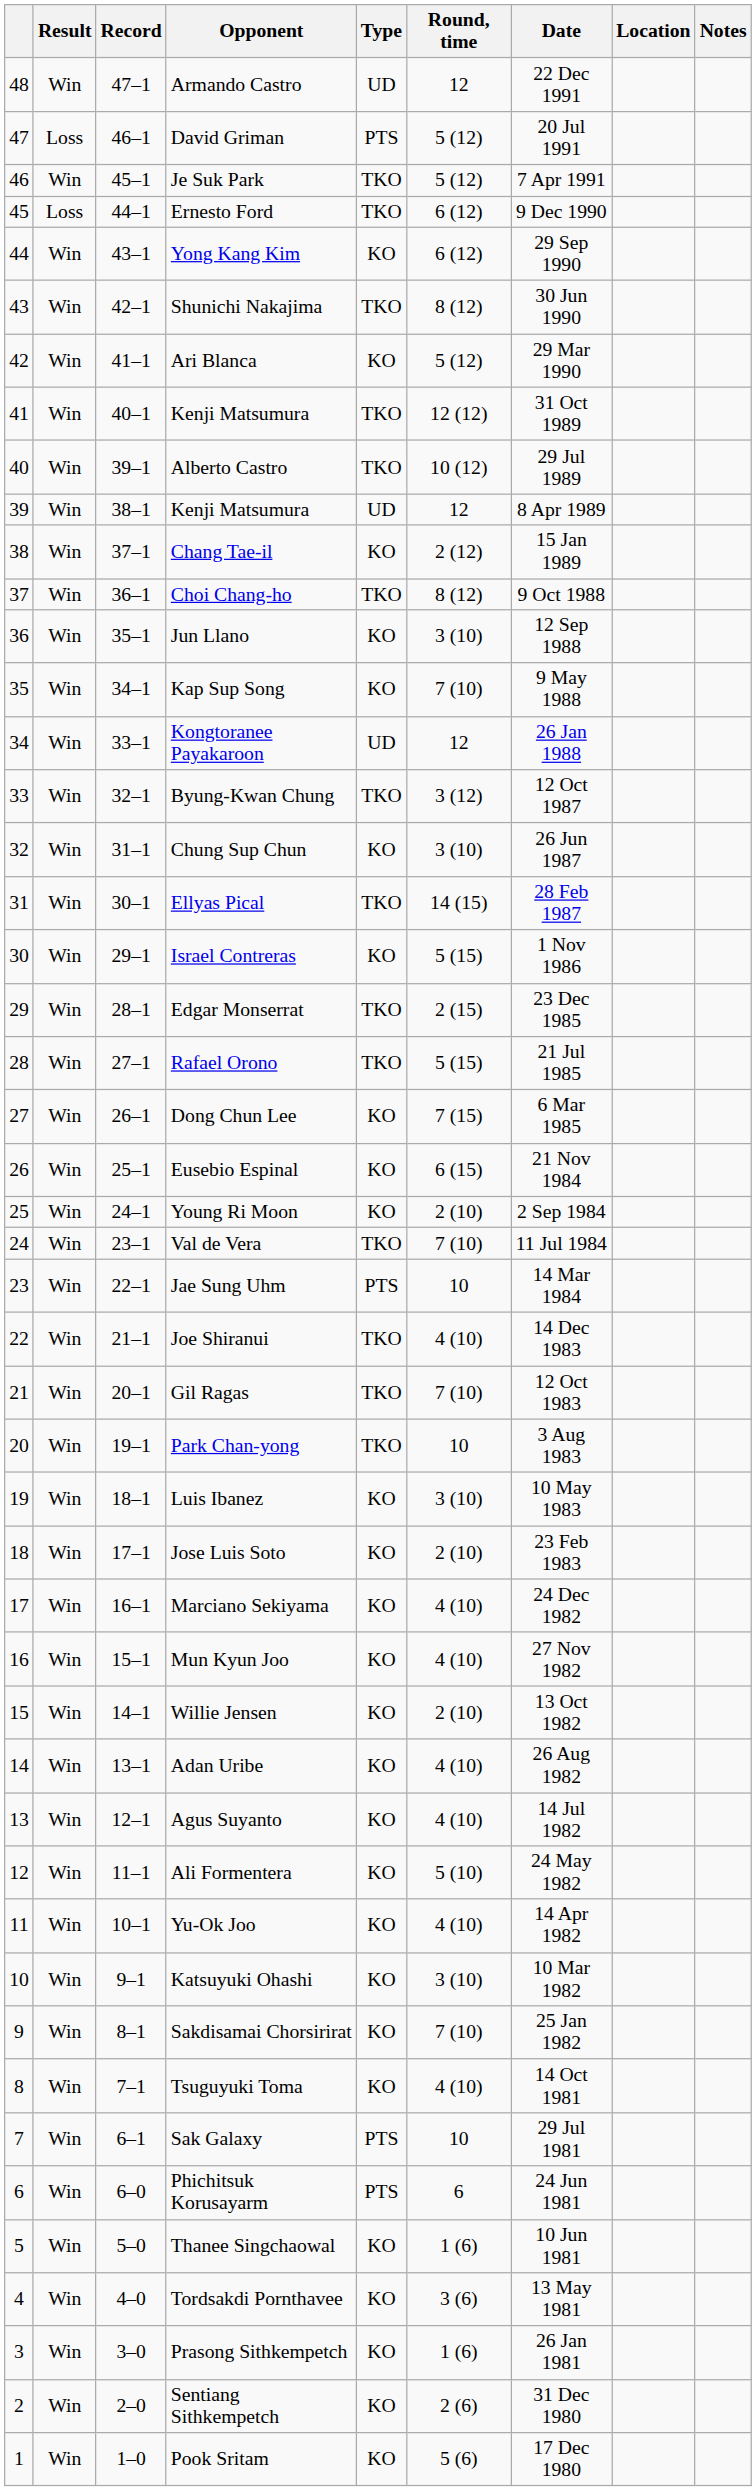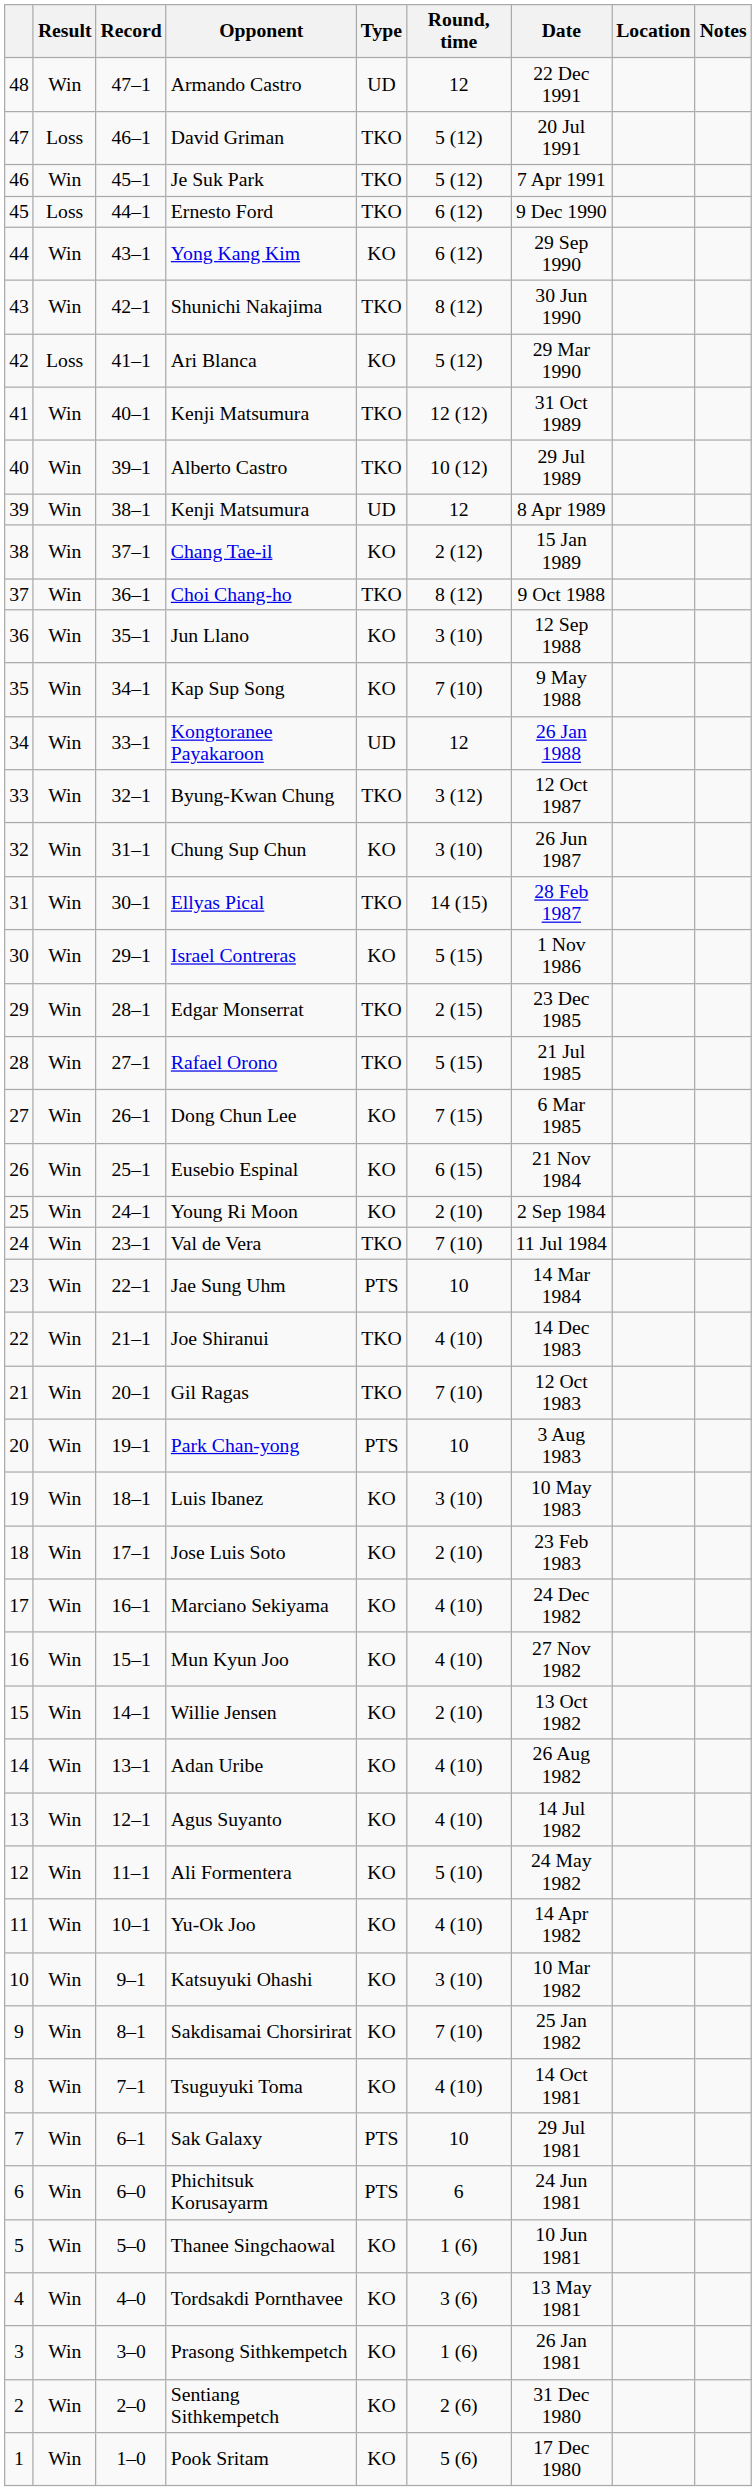 <table class="wikitable" style="text-align:center">
 <tr>
 <th></th>
 <th>Result</th>
 <th>Record</th>
 <th>Opponent</th>
 <th>Type</th>
 <th>Round, time</th>
 <th>Date</th>
 <th>Location</th>
 <th>Notes</th>
 </tr>
 <tr>
 <td>48</td>
 <td>Win</td>
 <td>47–1</td>
 <td style="text-align:left;">Armando Castro</td>
 <td>UD</td>
 <td>12</td>
 <td>22 Dec 1991</td>
 <td style="text-align:left;"></td>
 <td style="text-align:left;"></td>
 </tr>
 <tr>
 <td>47</td>
 <td>Loss</td>
 <td>46–1</td>
 <td style="text-align:left;">David Griman</td>
-<td>PTS</td>
+<td>TKO</td>
 <td>5 (12)</td>
 <td>20 Jul 1991</td>
 <td style="text-align:left;"></td>
 <td style="text-align:left;"></td>
 </tr>
 <tr>
 <td>46</td>
 <td>Win</td>
 <td>45–1</td>
 <td style="text-align:left;">Je Suk Park</td>
 <td>TKO</td>
 <td>5 (12)</td>
 <td>7 Apr 1991</td>
 <td style="text-align:left;"></td>
 <td style="text-align:left;"></td>
 </tr>
 <tr>
 <td>45</td>
 <td>Loss</td>
 <td>44–1</td>
 <td style="text-align:left;">Ernesto Ford</td>
 <td>TKO</td>
 <td>6 (12)</td>
 <td>9 Dec 1990</td>
 <td style="text-align:left;"></td>
 <td style="text-align:left;"></td>
 </tr>
 <tr>
 <td>44</td>
 <td>Win</td>
 <td>43–1</td>
 <td style="text-align:left;"><a href='#'>Yong Kang Kim</a></td>
 <td>KO</td>
 <td>6 (12)</td>
 <td>29 Sep 1990</td>
 <td style="text-align:left;"></td>
 <td style="text-align:left;"></td>
 </tr>
 <tr>
 <td>43</td>
 <td>Win</td>
 <td>42–1</td>
 <td style="text-align:left;">Shunichi Nakajima</td>
 <td>TKO</td>
 <td>8 (12)</td>
 <td>30 Jun 1990</td>
 <td style="text-align:left;"></td>
 <td style="text-align:left;"></td>
 </tr>
 <tr>
 <td>42</td>
-<td>Win</td>
+<td>Loss</td>
 <td>41–1</td>
 <td style="text-align:left;">Ari Blanca</td>
 <td>KO</td>
 <td>5 (12)</td>
 <td>29 Mar 1990</td>
 <td style="text-align:left;"></td>
 <td style="text-align:left;"></td>
 </tr>
 <tr>
 <td>41</td>
 <td>Win</td>
 <td>40–1</td>
 <td style="text-align:left;">Kenji Matsumura</td>
 <td>TKO</td>
 <td>12 (12)</td>
 <td>31 Oct 1989</td>
 <td style="text-align:left;"></td>
 <td style="text-align:left;"></td>
 </tr>
 <tr>
 <td>40</td>
 <td>Win</td>
 <td>39–1</td>
 <td style="text-align:left;">Alberto Castro</td>
 <td>TKO</td>
 <td>10 (12)</td>
 <td>29 Jul 1989</td>
 <td style="text-align:left;"></td>
 <td style="text-align:left;"></td>
 </tr>
 <tr>
 <td>39</td>
 <td>Win</td>
 <td>38–1</td>
 <td style="text-align:left;">Kenji Matsumura</td>
 <td>UD</td>
 <td>12</td>
 <td>8 Apr 1989</td>
 <td style="text-align:left;"></td>
 <td style="text-align:left;"></td>
 </tr>
 <tr>
 <td>38</td>
 <td>Win</td>
 <td>37–1</td>
 <td style="text-align:left;"><a href='#'>Chang Tae-il</a></td>
 <td>KO</td>
 <td>2 (12)</td>
 <td>15 Jan 1989</td>
 <td style="text-align:left;"></td>
 <td style="text-align:left;"></td>
 </tr>
 <tr>
 <td>37</td>
 <td>Win</td>
 <td>36–1</td>
 <td style="text-align:left;"><a href='#'>Choi Chang-ho</a></td>
 <td>TKO</td>
 <td>8 (12)</td>
 <td>9 Oct 1988</td>
 <td style="text-align:left;"></td>
 <td style="text-align:left;"></td>
 </tr>
 <tr>
 <td>36</td>
 <td>Win</td>
 <td>35–1</td>
 <td style="text-align:left;">Jun Llano</td>
 <td>KO</td>
 <td>3 (10)</td>
 <td>12 Sep 1988</td>
 <td style="text-align:left;"></td>
 <td style="text-align:left;"></td>
 </tr>
 <tr>
 <td>35</td>
 <td>Win</td>
 <td>34–1</td>
 <td style="text-align:left;">Kap Sup Song</td>
 <td>KO</td>
 <td>7 (10)</td>
 <td>9 May 1988</td>
 <td style="text-align:left;"></td>
 <td style="text-align:left;"></td>
 </tr>
 <tr>
 <td>34</td>
 <td>Win</td>
 <td>33–1</td>
 <td style="text-align:left;"><a href='#'>Kongtoranee Payakaroon</a></td>
 <td>UD</td>
 <td>12</td>
 <td><a href='#'>26 Jan 1988</a></td>
 <td style="text-align:left;"></td>
 <td style="text-align:left;"></td>
 </tr>
 <tr>
 <td>33</td>
 <td>Win</td>
 <td>32–1</td>
 <td style="text-align:left;">Byung-Kwan Chung</td>
 <td>TKO</td>
 <td>3 (12)</td>
 <td>12 Oct 1987</td>
 <td style="text-align:left;"></td>
 <td style="text-align:left;"></td>
 </tr>
 <tr>
 <td>32</td>
 <td>Win</td>
 <td>31–1</td>
 <td style="text-align:left;">Chung Sup Chun</td>
 <td>KO</td>
 <td>3 (10)</td>
 <td>26 Jun 1987</td>
 <td style="text-align:left;"></td>
 <td style="text-align:left;"></td>
 </tr>
 <tr>
 <td>31</td>
 <td>Win</td>
 <td>30–1</td>
 <td style="text-align:left;"><a href='#'>Ellyas Pical</a></td>
 <td>TKO</td>
 <td>14 (15)</td>
 <td><a href='#'>28 Feb 1987</a></td>
 <td style="text-align:left;"></td>
 <td style="text-align:left;"></td>
 </tr>
 <tr>
 <td>30</td>
 <td>Win</td>
 <td>29–1</td>
 <td style="text-align:left;"><a href='#'>Israel Contreras</a></td>
 <td>KO</td>
 <td>5 (15)</td>
 <td>1 Nov 1986</td>
 <td style="text-align:left;"></td>
 <td style="text-align:left;"></td>
 </tr>
 <tr>
 <td>29</td>
 <td>Win</td>
 <td>28–1</td>
 <td style="text-align:left;">Edgar Monserrat</td>
 <td>TKO</td>
 <td>2 (15)</td>
 <td>23 Dec 1985</td>
 <td style="text-align:left;"></td>
 <td style="text-align:left;"></td>
 </tr>
 <tr>
 <td>28</td>
 <td>Win</td>
 <td>27–1</td>
 <td style="text-align:left;"><a href='#'>Rafael Orono</a></td>
 <td>TKO</td>
 <td>5 (15)</td>
 <td>21 Jul 1985</td>
 <td style="text-align:left;"></td>
 <td style="text-align:left;"></td>
 </tr>
 <tr>
 <td>27</td>
 <td>Win</td>
 <td>26–1</td>
 <td style="text-align:left;">Dong Chun Lee</td>
 <td>KO</td>
 <td>7 (15)</td>
 <td>6 Mar 1985</td>
 <td style="text-align:left;"></td>
 <td style="text-align:left;"></td>
 </tr>
 <tr>
 <td>26</td>
 <td>Win</td>
 <td>25–1</td>
 <td style="text-align:left;">Eusebio Espinal</td>
 <td>KO</td>
 <td>6 (15)</td>
 <td>21 Nov 1984</td>
 <td style="text-align:left;"></td>
 <td style="text-align:left;"></td>
 </tr>
 <tr>
 <td>25</td>
 <td>Win</td>
 <td>24–1</td>
 <td style="text-align:left;">Young Ri Moon</td>
 <td>KO</td>
 <td>2 (10)</td>
 <td>2 Sep 1984</td>
 <td style="text-align:left;"></td>
 <td style="text-align:left;"></td>
 </tr>
 <tr>
 <td>24</td>
 <td>Win</td>
 <td>23–1</td>
 <td style="text-align:left;">Val de Vera</td>
 <td>TKO</td>
 <td>7 (10)</td>
 <td>11 Jul 1984</td>
 <td style="text-align:left;"></td>
 <td style="text-align:left;"></td>
 </tr>
 <tr>
 <td>23</td>
 <td>Win</td>
 <td>22–1</td>
 <td style="text-align:left;">Jae Sung Uhm</td>
 <td>PTS</td>
 <td>10</td>
 <td>14 Mar 1984</td>
 <td style="text-align:left;"></td>
 <td style="text-align:left;"></td>
 </tr>
 <tr>
 <td>22</td>
 <td>Win</td>
 <td>21–1</td>
 <td style="text-align:left;">Joe Shiranui</td>
 <td>TKO</td>
 <td>4 (10)</td>
 <td>14 Dec 1983</td>
 <td style="text-align:left;"></td>
 <td style="text-align:left;"></td>
 </tr>
 <tr>
 <td>21</td>
 <td>Win</td>
 <td>20–1</td>
 <td style="text-align:left;">Gil Ragas</td>
 <td>TKO</td>
 <td>7 (10)</td>
 <td>12 Oct 1983</td>
 <td style="text-align:left;"></td>
 <td style="text-align:left;"></td>
 </tr>
 <tr>
 <td>20</td>
 <td>Win</td>
 <td>19–1</td>
 <td style="text-align:left;"><a href='#'>Park Chan-yong</a></td>
-<td>TKO</td>
+<td>PTS</td>
 <td>10</td>
 <td>3 Aug 1983</td>
 <td style="text-align:left;"></td>
 <td style="text-align:left;"></td>
 </tr>
 <tr>
 <td>19</td>
 <td>Win</td>
 <td>18–1</td>
 <td style="text-align:left;">Luis Ibanez</td>
 <td>KO</td>
 <td>3 (10)</td>
 <td>10 May 1983</td>
 <td style="text-align:left;"></td>
 <td style="text-align:left;"></td>
 </tr>
 <tr>
 <td>18</td>
 <td>Win</td>
 <td>17–1</td>
 <td style="text-align:left;">Jose Luis Soto</td>
 <td>KO</td>
 <td>2 (10)</td>
 <td>23 Feb 1983</td>
 <td style="text-align:left;"></td>
 <td style="text-align:left;"></td>
 </tr>
 <tr>
 <td>17</td>
 <td>Win</td>
 <td>16–1</td>
 <td style="text-align:left;">Marciano Sekiyama</td>
 <td>KO</td>
 <td>4 (10)</td>
 <td>24 Dec 1982</td>
 <td style="text-align:left;"></td>
 <td style="text-align:left;"></td>
 </tr>
 <tr>
 <td>16</td>
 <td>Win</td>
 <td>15–1</td>
 <td style="text-align:left;">Mun Kyun Joo</td>
 <td>KO</td>
 <td>4 (10)</td>
 <td>27 Nov 1982</td>
 <td style="text-align:left;"></td>
 <td style="text-align:left;"></td>
 </tr>
 <tr>
 <td>15</td>
 <td>Win</td>
 <td>14–1</td>
 <td style="text-align:left;">Willie Jensen</td>
 <td>KO</td>
 <td>2 (10)</td>
 <td>13 Oct 1982</td>
 <td style="text-align:left;"></td>
 <td style="text-align:left;"></td>
 </tr>
 <tr>
 <td>14</td>
 <td>Win</td>
 <td>13–1</td>
 <td style="text-align:left;">Adan Uribe</td>
 <td>KO</td>
 <td>4 (10)</td>
 <td>26 Aug 1982</td>
 <td style="text-align:left;"></td>
 <td style="text-align:left;"></td>
 </tr>
 <tr>
 <td>13</td>
 <td>Win</td>
 <td>12–1</td>
 <td style="text-align:left;">Agus Suyanto</td>
 <td>KO</td>
 <td>4 (10)</td>
 <td>14 Jul 1982</td>
 <td style="text-align:left;"></td>
 <td style="text-align:left;"></td>
 </tr>
 <tr>
 <td>12</td>
 <td>Win</td>
 <td>11–1</td>
 <td style="text-align:left;">Ali Formentera</td>
 <td>KO</td>
 <td>5 (10)</td>
 <td>24 May 1982</td>
 <td style="text-align:left;"></td>
 <td style="text-align:left;"></td>
 </tr>
 <tr>
 <td>11</td>
 <td>Win</td>
 <td>10–1</td>
 <td style="text-align:left;">Yu-Ok Joo</td>
 <td>KO</td>
 <td>4 (10)</td>
 <td>14 Apr 1982</td>
 <td style="text-align:left;"></td>
 <td style="text-align:left;"></td>
 </tr>
 <tr>
 <td>10</td>
 <td>Win</td>
 <td>9–1</td>
 <td style="text-align:left;">Katsuyuki Ohashi</td>
 <td>KO</td>
 <td>3 (10)</td>
 <td>10 Mar 1982</td>
 <td style="text-align:left;"></td>
 <td style="text-align:left;"></td>
 </tr>
 <tr>
 <td>9</td>
 <td>Win</td>
 <td>8–1</td>
 <td style="text-align:left;">Sakdisamai Chorsirirat</td>
 <td>KO</td>
 <td>7 (10)</td>
 <td>25 Jan 1982</td>
 <td style="text-align:left;"></td>
 <td style="text-align:left;"></td>
 </tr>
 <tr>
 <td>8</td>
 <td>Win</td>
 <td>7–1</td>
 <td style="text-align:left;">Tsuguyuki Toma</td>
 <td>KO</td>
 <td>4 (10)</td>
 <td>14 Oct 1981</td>
 <td style="text-align:left;"></td>
 <td style="text-align:left;"></td>
 </tr>
 <tr>
 <td>7</td>
 <td>Win</td>
 <td>6–1</td>
 <td style="text-align:left;">Sak Galaxy</td>
 <td>PTS</td>
 <td>10</td>
 <td>29 Jul 1981</td>
 <td style="text-align:left;"></td>
 <td style="text-align:left;"></td>
 </tr>
 <tr>
 <td>6</td>
 <td>Win</td>
 <td>6–0</td>
 <td style="text-align:left;">Phichitsuk Korusayarm</td>
 <td>PTS</td>
 <td>6</td>
 <td>24 Jun 1981</td>
 <td style="text-align:left;"></td>
 <td style="text-align:left;"></td>
 </tr>
 <tr>
 <td>5</td>
 <td>Win</td>
 <td>5–0</td>
 <td style="text-align:left;">Thanee Singchaowal</td>
 <td>KO</td>
 <td>1 (6)</td>
 <td>10 Jun 1981</td>
 <td style="text-align:left;"></td>
 <td style="text-align:left;"></td>
 </tr>
 <tr>
 <td>4</td>
 <td>Win</td>
 <td>4–0</td>
 <td style="text-align:left;">Tordsakdi Pornthavee</td>
 <td>KO</td>
 <td>3 (6)</td>
 <td>13 May 1981</td>
 <td style="text-align:left;"></td>
 <td style="text-align:left;"></td>
 </tr>
 <tr>
 <td>3</td>
 <td>Win</td>
 <td>3–0</td>
 <td style="text-align:left;">Prasong Sithkempetch</td>
 <td>KO</td>
 <td>1 (6)</td>
 <td>26 Jan 1981</td>
 <td style="text-align:left;"></td>
 <td style="text-align:left;"></td>
 </tr>
 <tr>
 <td>2</td>
 <td>Win</td>
 <td>2–0</td>
 <td style="text-align:left;">Sentiang Sithkempetch</td>
 <td>KO</td>
 <td>2 (6)</td>
 <td>31 Dec 1980</td>
 <td style="text-align:left;"></td>
 <td style="text-align:left;"></td>
 </tr>
 <tr>
 <td>1</td>
 <td>Win</td>
 <td>1–0</td>
 <td style="text-align:left;">Pook Sritam</td>
 <td>KO</td>
 <td>5 (6)</td>
 <td>17 Dec 1980</td>
 <td style="text-align:left;"></td>
 <td style="text-align:left;"></td>
 </tr>
 </table>
